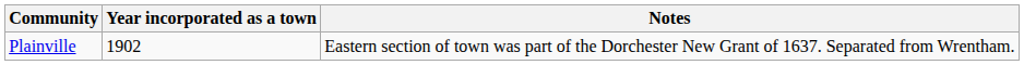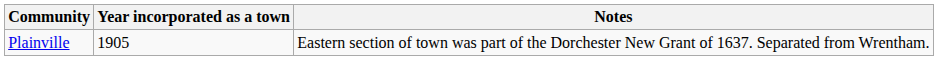 <table class="wikitable" style="margin-left: 1em; ">
 <tr>
 <th>Community</th>
 <th>Year incorporated as a town</th>
 <th>Notes</th>
 </tr>
 <tr>
 <td><a href='#'>Plainville</a></td>
-<td>1902</td>
+<td>1905</td>
 <td>Eastern section of town was part of the Dorchester New Grant of 1637. Separated from Wrentham.</td>
 </tr>
 <tr>
 </tr>
 </table>
